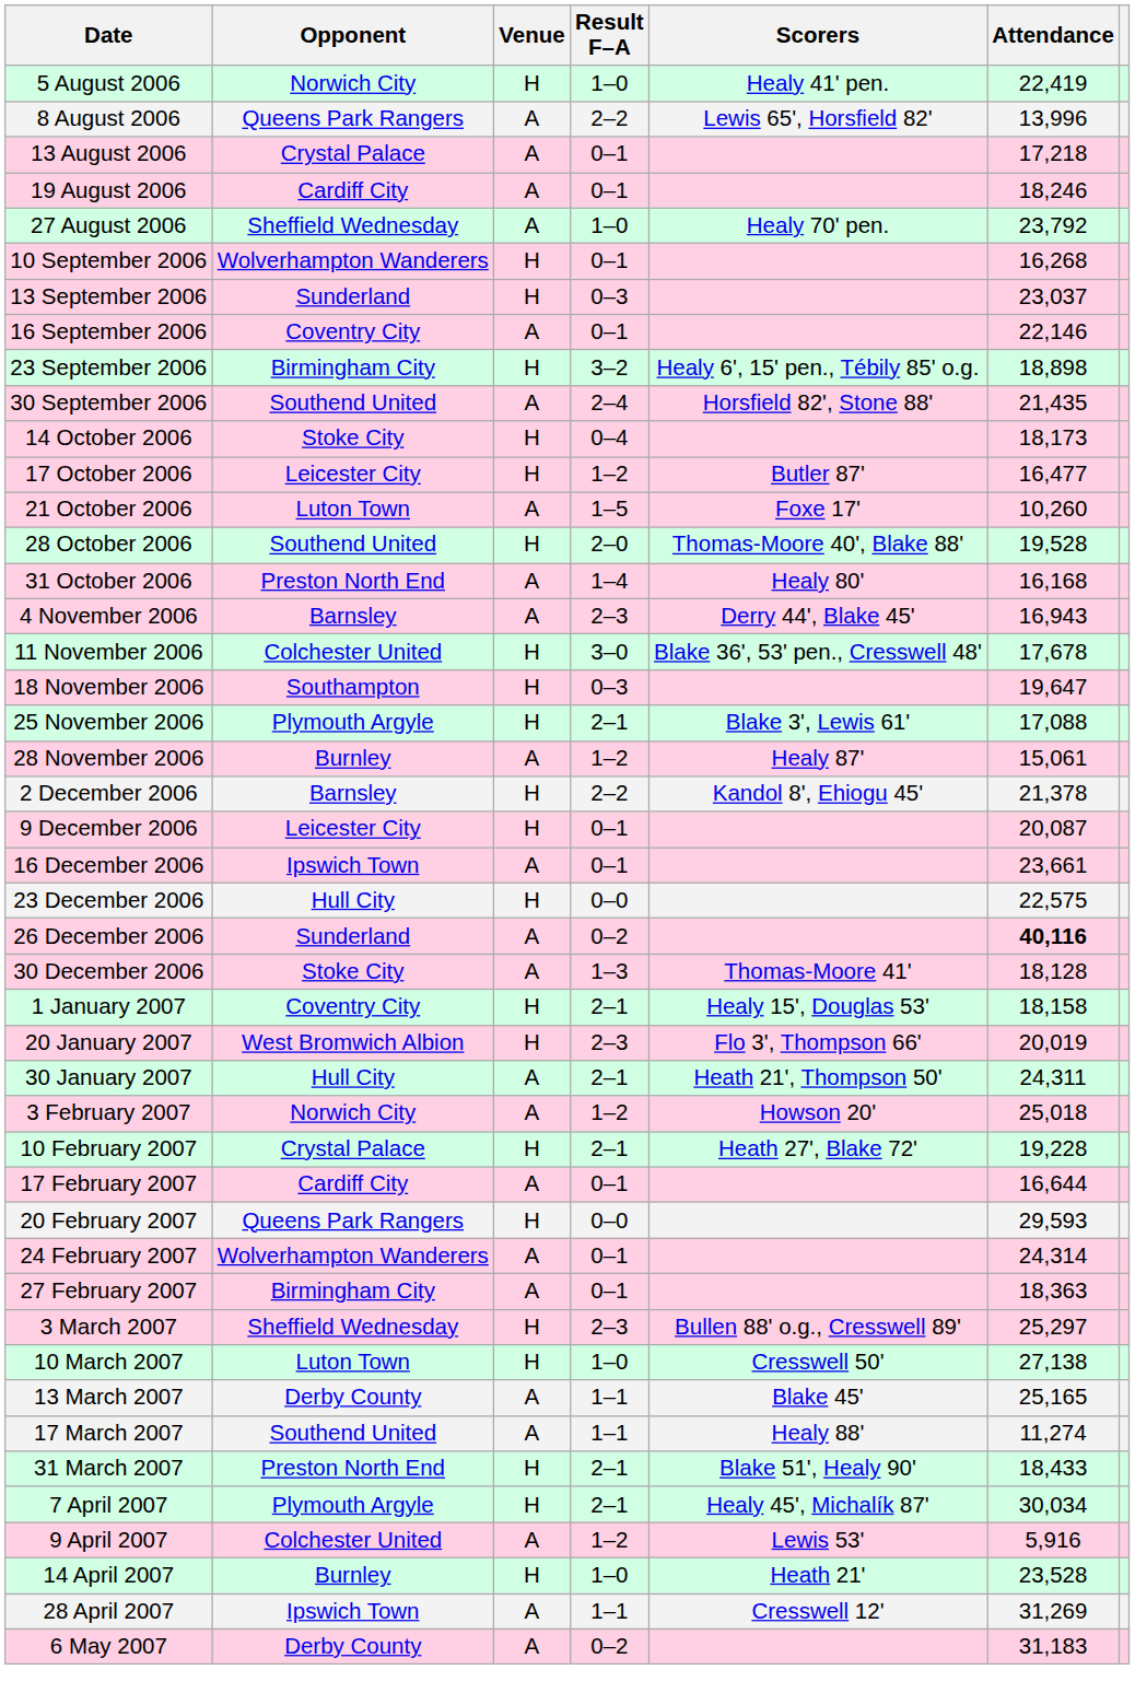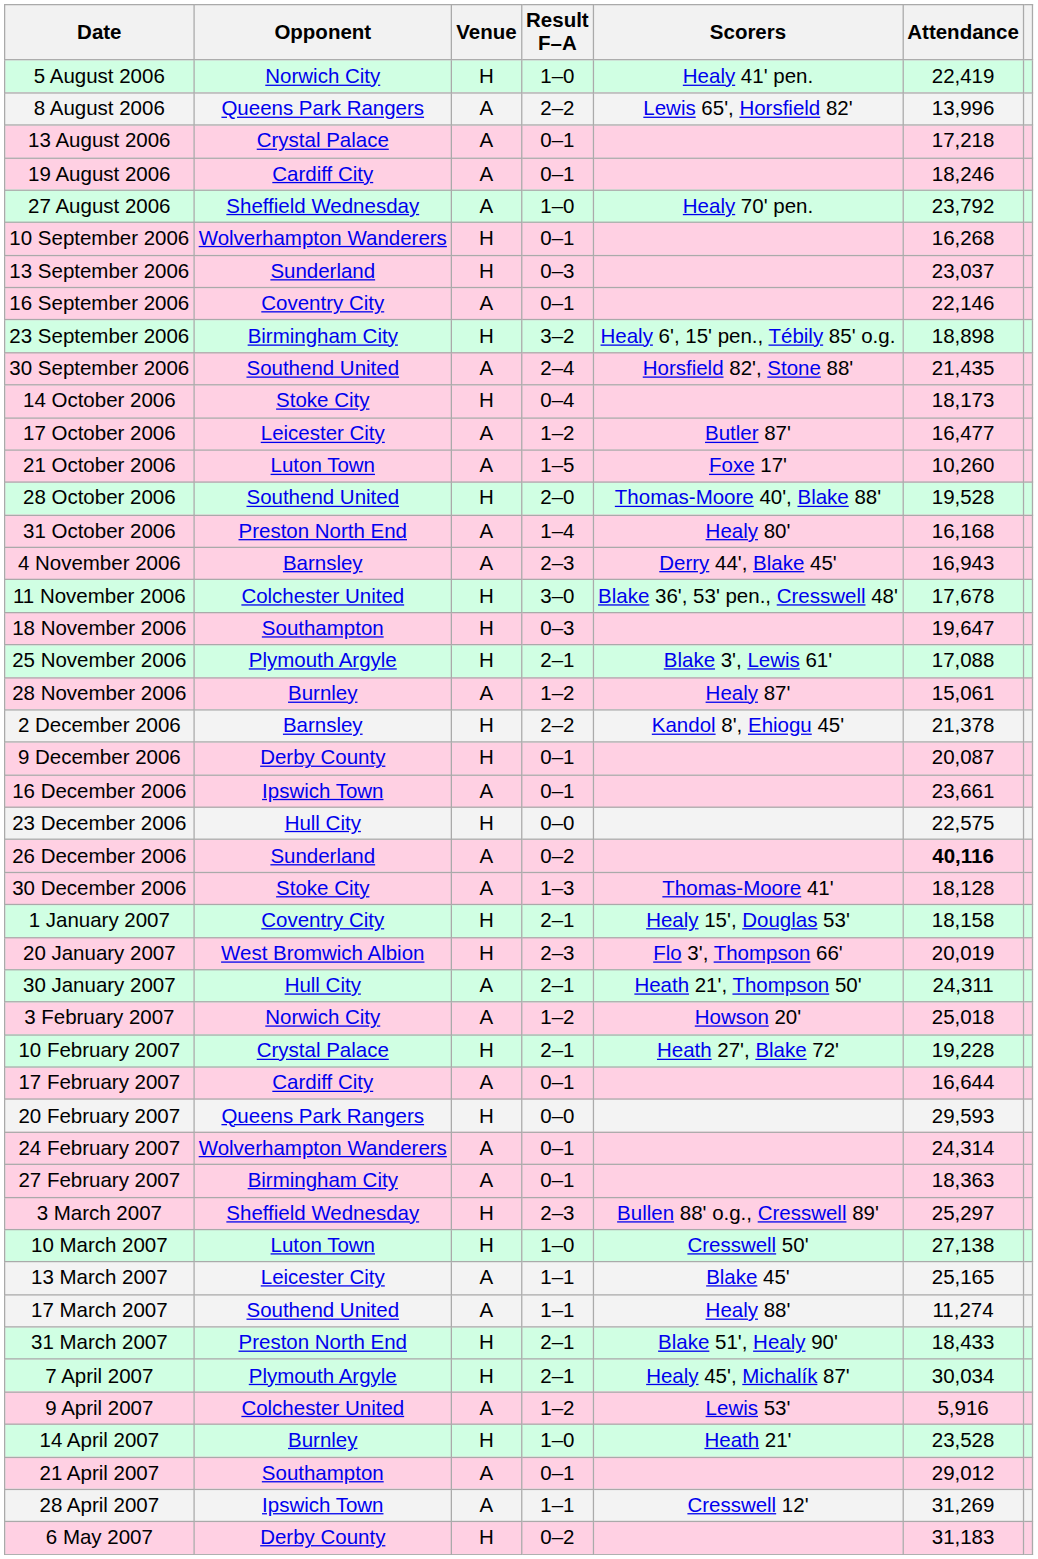 <table class="wikitable sortable" style="text-align:center">
 <tr>
 <th>Date</th>
 <th>Opponent</th>
 <th>Venue</th>
 <th>Result<br>F–A</th>
 <th class="unsortable">Scorers</th>
 <th>Attendance</th>
 <th class="unsortable"></th>
 </tr>
 <tr bgcolor="#d0ffe3">
 <td>5 August 2006</td>
 <td><a href='#'>Norwich City</a></td>
 <td>H</td>
 <td>1–0</td>
 <td><a href='#'>Healy</a> 41' pen.</td>
 <td>22,419</td>
 <td></td>
 </tr>
 <tr bgcolor="#f3f3f3">
 <td>8 August 2006</td>
 <td><a href='#'>Queens Park Rangers</a></td>
 <td>A</td>
 <td>2–2</td>
 <td><a href='#'>Lewis</a> 65', <a href='#'>Horsfield</a> 82'</td>
 <td>13,996</td>
 <td></td>
 </tr>
 <tr bgcolor="#ffd0e3">
 <td>13 August 2006</td>
 <td><a href='#'>Crystal Palace</a></td>
 <td>A</td>
 <td>0–1</td>
 <td></td>
 <td>17,218</td>
 <td></td>
 </tr>
 <tr bgcolor="#ffd0e3">
 <td>19 August 2006</td>
 <td><a href='#'>Cardiff City</a></td>
 <td>A</td>
 <td>0–1</td>
 <td></td>
 <td>18,246</td>
 <td></td>
 </tr>
 <tr bgcolor="#d0ffe3">
 <td>27 August 2006</td>
 <td><a href='#'>Sheffield Wednesday</a></td>
 <td>A</td>
 <td>1–0</td>
 <td><a href='#'>Healy</a> 70' pen.</td>
 <td>23,792</td>
 <td></td>
 </tr>
 <tr bgcolor="#ffd0e3">
 <td>10 September 2006</td>
 <td><a href='#'>Wolverhampton Wanderers</a></td>
 <td>H</td>
 <td>0–1</td>
 <td></td>
 <td>16,268</td>
 <td></td>
 </tr>
 <tr bgcolor="#ffd0e3">
 <td>13 September 2006</td>
 <td><a href='#'>Sunderland</a></td>
 <td>H</td>
 <td>0–3</td>
 <td></td>
 <td>23,037</td>
 <td></td>
 </tr>
 <tr bgcolor="#ffd0e3">
 <td>16 September 2006</td>
 <td><a href='#'>Coventry City</a></td>
 <td>A</td>
 <td>0–1</td>
 <td></td>
 <td>22,146</td>
 <td></td>
 </tr>
 <tr bgcolor="#d0ffe3">
 <td>23 September 2006</td>
 <td><a href='#'>Birmingham City</a></td>
 <td>H</td>
 <td>3–2</td>
 <td><a href='#'>Healy</a> 6', 15' pen., <a href='#'>Tébily</a> 85' o.g.</td>
 <td>18,898</td>
 <td></td>
 </tr>
 <tr bgcolor="#ffd0e3">
 <td>30 September 2006</td>
 <td><a href='#'>Southend United</a></td>
 <td>A</td>
 <td>2–4</td>
 <td><a href='#'>Horsfield</a> 82', <a href='#'>Stone</a> 88'</td>
 <td>21,435</td>
 <td></td>
 </tr>
 <tr bgcolor="#ffd0e3">
 <td>14 October 2006</td>
 <td><a href='#'>Stoke City</a></td>
 <td>H</td>
 <td>0–4</td>
 <td></td>
 <td>18,173</td>
 <td></td>
 </tr>
 <tr bgcolor="#ffd0e3">
 <td>17 October 2006</td>
 <td><a href='#'>Leicester City</a></td>
-<td>H</td>
+<td>A</td>
 <td>1–2</td>
 <td><a href='#'>Butler</a> 87'</td>
 <td>16,477</td>
 <td></td>
 </tr>
 <tr bgcolor="#ffd0e3">
 <td>21 October 2006</td>
 <td><a href='#'>Luton Town</a></td>
 <td>A</td>
 <td>1–5</td>
 <td><a href='#'>Foxe</a> 17'</td>
 <td>10,260</td>
 <td></td>
 </tr>
 <tr bgcolor="#d0ffe3">
 <td>28 October 2006</td>
 <td><a href='#'>Southend United</a></td>
 <td>H</td>
 <td>2–0</td>
 <td><a href='#'>Thomas-Moore</a> 40', <a href='#'>Blake</a> 88'</td>
 <td>19,528</td>
 <td></td>
 </tr>
 <tr bgcolor="#ffd0e3">
 <td>31 October 2006</td>
 <td><a href='#'>Preston North End</a></td>
 <td>A</td>
 <td>1–4</td>
 <td><a href='#'>Healy</a> 80'</td>
 <td>16,168</td>
 <td></td>
 </tr>
 <tr bgcolor="#ffd0e3">
 <td>4 November 2006</td>
 <td><a href='#'>Barnsley</a></td>
 <td>A</td>
 <td>2–3</td>
 <td><a href='#'>Derry</a> 44', <a href='#'>Blake</a> 45'</td>
 <td>16,943</td>
 <td></td>
 </tr>
 <tr bgcolor="#d0ffe3">
 <td>11 November 2006</td>
 <td><a href='#'>Colchester United</a></td>
 <td>H</td>
 <td>3–0</td>
 <td><a href='#'>Blake</a> 36', 53' pen., <a href='#'>Cresswell</a> 48'</td>
 <td>17,678</td>
 <td></td>
 </tr>
 <tr bgcolor="#ffd0e3">
 <td>18 November 2006</td>
 <td><a href='#'>Southampton</a></td>
 <td>H</td>
 <td>0–3</td>
 <td></td>
 <td>19,647</td>
 <td></td>
 </tr>
 <tr bgcolor="#d0ffe3">
 <td>25 November 2006</td>
 <td><a href='#'>Plymouth Argyle</a></td>
 <td>H</td>
 <td>2–1</td>
 <td><a href='#'>Blake</a> 3', <a href='#'>Lewis</a> 61'</td>
 <td>17,088</td>
 <td></td>
 </tr>
 <tr bgcolor="#ffd0e3">
 <td>28 November 2006</td>
 <td><a href='#'>Burnley</a></td>
 <td>A</td>
 <td>1–2</td>
 <td><a href='#'>Healy</a> 87'</td>
 <td>15,061</td>
 <td></td>
 </tr>
 <tr bgcolor="#f3f3f3">
 <td>2 December 2006</td>
 <td><a href='#'>Barnsley</a></td>
 <td>H</td>
 <td>2–2</td>
 <td><a href='#'>Kandol</a> 8', <a href='#'>Ehiogu</a> 45'</td>
 <td>21,378</td>
 <td></td>
 </tr>
 <tr bgcolor="#ffd0e3">
 <td>9 December 2006</td>
-<td><a href='#'>Leicester City</a></td>
+<td><a href='#'>Derby County</a></td>
 <td>H</td>
 <td>0–1</td>
 <td></td>
 <td>20,087</td>
 <td></td>
 </tr>
 <tr bgcolor="#ffd0e3">
 <td>16 December 2006</td>
 <td><a href='#'>Ipswich Town</a></td>
 <td>A</td>
 <td>0–1</td>
 <td></td>
 <td>23,661</td>
 <td></td>
 </tr>
 <tr bgcolor="#f3f3f3">
 <td>23 December 2006</td>
 <td><a href='#'>Hull City</a></td>
 <td>H</td>
 <td>0–0</td>
 <td></td>
 <td>22,575</td>
 <td></td>
 </tr>
 <tr bgcolor="#ffd0e3">
 <td>26 December 2006</td>
 <td><a href='#'>Sunderland</a></td>
 <td>A</td>
 <td>0–2</td>
 <td></td>
 <td><strong>40,116</strong></td>
 <td></td>
 </tr>
 <tr bgcolor="#ffd0e3">
 <td>30 December 2006</td>
 <td><a href='#'>Stoke City</a></td>
 <td>A</td>
 <td>1–3</td>
 <td><a href='#'>Thomas-Moore</a> 41'</td>
 <td>18,128</td>
 <td></td>
 </tr>
 <tr bgcolor="#d0ffe3">
 <td>1 January 2007</td>
 <td><a href='#'>Coventry City</a></td>
 <td>H</td>
 <td>2–1</td>
 <td><a href='#'>Healy</a> 15', <a href='#'>Douglas</a> 53'</td>
 <td>18,158</td>
 <td></td>
 </tr>
 <tr bgcolor="#ffd0e3">
 <td>20 January 2007</td>
 <td><a href='#'>West Bromwich Albion</a></td>
 <td>H</td>
 <td>2–3</td>
 <td><a href='#'>Flo</a> 3', <a href='#'>Thompson</a> 66'</td>
 <td>20,019</td>
 <td></td>
 </tr>
 <tr bgcolor="#d0ffe3">
 <td>30 January 2007</td>
 <td><a href='#'>Hull City</a></td>
 <td>A</td>
 <td>2–1</td>
 <td><a href='#'>Heath</a> 21', <a href='#'>Thompson</a> 50'</td>
 <td>24,311</td>
 <td></td>
 </tr>
 <tr bgcolor="#ffd0e3">
 <td>3 February 2007</td>
 <td><a href='#'>Norwich City</a></td>
 <td>A</td>
 <td>1–2</td>
 <td><a href='#'>Howson</a> 20'</td>
 <td>25,018</td>
 <td></td>
 </tr>
 <tr bgcolor="#d0ffe3">
 <td>10 February 2007</td>
 <td><a href='#'>Crystal Palace</a></td>
 <td>H</td>
 <td>2–1</td>
 <td><a href='#'>Heath</a> 27', <a href='#'>Blake</a> 72'</td>
 <td>19,228</td>
 <td></td>
 </tr>
 <tr bgcolor="#ffd0e3">
 <td>17 February 2007</td>
 <td><a href='#'>Cardiff City</a></td>
 <td>A</td>
 <td>0–1</td>
 <td></td>
 <td>16,644</td>
 <td></td>
 </tr>
 <tr bgcolor="#f3f3f3">
 <td>20 February 2007</td>
 <td><a href='#'>Queens Park Rangers</a></td>
 <td>H</td>
 <td>0–0</td>
 <td></td>
 <td>29,593</td>
 <td></td>
 </tr>
 <tr bgcolor="#ffd0e3">
 <td>24 February 2007</td>
 <td><a href='#'>Wolverhampton Wanderers</a></td>
 <td>A</td>
 <td>0–1</td>
 <td></td>
 <td>24,314</td>
 <td></td>
 </tr>
 <tr bgcolor="#ffd0e3">
 <td>27 February 2007</td>
 <td><a href='#'>Birmingham City</a></td>
 <td>A</td>
 <td>0–1</td>
 <td></td>
 <td>18,363</td>
 <td></td>
 </tr>
 <tr bgcolor="#ffd0e3">
 <td>3 March 2007</td>
 <td><a href='#'>Sheffield Wednesday</a></td>
 <td>H</td>
 <td>2–3</td>
 <td><a href='#'>Bullen</a> 88' o.g., <a href='#'>Cresswell</a> 89'</td>
 <td>25,297</td>
 <td></td>
 </tr>
 <tr bgcolor="#d0ffe3">
 <td>10 March 2007</td>
 <td><a href='#'>Luton Town</a></td>
 <td>H</td>
 <td>1–0</td>
 <td><a href='#'>Cresswell</a> 50'</td>
 <td>27,138</td>
 <td></td>
 </tr>
 <tr bgcolor="#f3f3f3">
 <td>13 March 2007</td>
-<td><a href='#'>Derby County</a></td>
+<td><a href='#'>Leicester City</a></td>
 <td>A</td>
 <td>1–1</td>
 <td><a href='#'>Blake</a> 45'</td>
 <td>25,165</td>
 <td></td>
 </tr>
 <tr bgcolor="#f3f3f3">
 <td>17 March 2007</td>
 <td><a href='#'>Southend United</a></td>
 <td>A</td>
 <td>1–1</td>
 <td><a href='#'>Healy</a> 88'</td>
 <td>11,274</td>
 <td></td>
 </tr>
 <tr bgcolor="#d0ffe3">
 <td>31 March 2007</td>
 <td><a href='#'>Preston North End</a></td>
 <td>H</td>
 <td>2–1</td>
 <td><a href='#'>Blake</a> 51', <a href='#'>Healy</a> 90'</td>
 <td>18,433</td>
 <td></td>
 </tr>
 <tr bgcolor="#d0ffe3">
 <td>7 April 2007</td>
 <td><a href='#'>Plymouth Argyle</a></td>
 <td>H</td>
 <td>2–1</td>
 <td><a href='#'>Healy</a> 45', <a href='#'>Michalík</a> 87'</td>
 <td>30,034</td>
 <td></td>
 </tr>
 <tr bgcolor="#ffd0e3">
 <td>9 April 2007</td>
 <td><a href='#'>Colchester United</a></td>
 <td>A</td>
 <td>1–2</td>
 <td><a href='#'>Lewis</a> 53'</td>
 <td>5,916</td>
 <td></td>
 </tr>
 <tr bgcolor="#d0ffe3">
 <td>14 April 2007</td>
 <td><a href='#'>Burnley</a></td>
 <td>H</td>
 <td>1–0</td>
 <td><a href='#'>Heath</a> 21'</td>
 <td>23,528</td>
 <td></td>
 </tr>
+<tr bgcolor="#ffd0e3">
+<td>21 April 2007</td>
+<td><a href='#'>Southampton</a></td>
+<td>A</td>
+<td>0–1</td>
+<td></td>
+<td>29,012</td>
+<td></td>
+</tr>
 <tr bgcolor="#f3f3f3">
 <td>28 April 2007</td>
 <td><a href='#'>Ipswich Town</a></td>
 <td>A</td>
 <td>1–1</td>
 <td><a href='#'>Cresswell</a> 12'</td>
 <td>31,269</td>
 <td></td>
 </tr>
 <tr bgcolor="#ffd0e3">
 <td>6 May 2007</td>
 <td><a href='#'>Derby County</a></td>
-<td>A</td>
+<td>H</td>
 <td>0–2</td>
 <td></td>
 <td>31,183</td>
 <td></td>
 </tr>
 </table>
